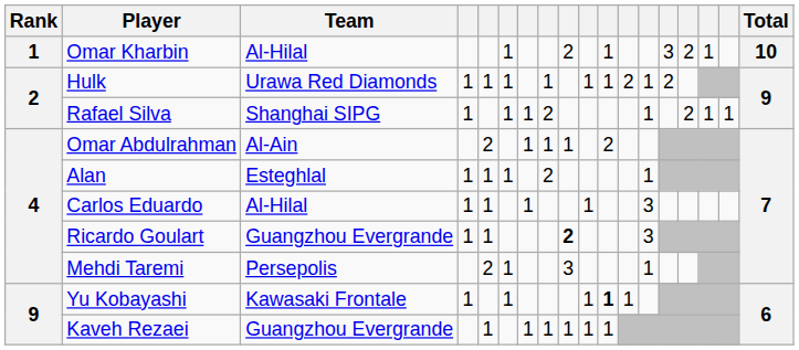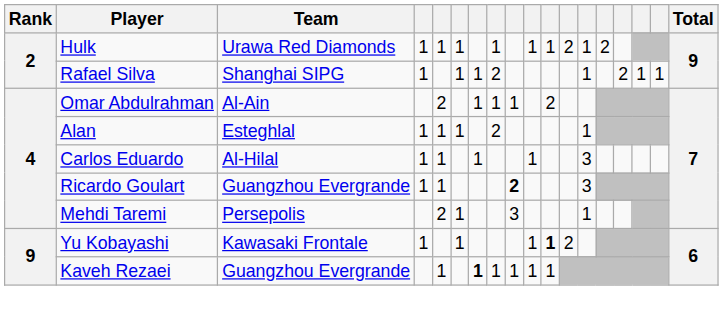 <table class="wikitable" style="text-align:center; font-size:90%">
 <tr>
 <th>Rank</th>
 <th>Player</th>
 <th>Team</th>
 <th></th>
 <th></th>
 <th></th>
 <th></th>
 <th></th>
 <th></th>
 <th></th>
 <th></th>
 <th></th>
 <th></th>
 <th></th>
 <th></th>
 <th></th>
 <th></th>
 <th>Total</th>
-</tr>
-<tr>
-<th>1</th>
-<td align=left> <a href='#'>Omar Kharbin</a></td>
-<td align=left> <a href='#'>Al-Hilal</a></td>
-<td></td>
-<td></td>
-<td>1</td>
-<td></td>
-<td></td>
-<td>2</td>
-<td></td>
-<td>1</td>
-<td></td>
-<td></td>
-<td>3</td>
-<td>2</td>
-<td>1</td>
-<td></td>
-<th>10</th>
 </tr>
 <tr>
 <th rowspan=2>2</th>
 <td align=left> <a href='#'>Hulk</a></td>
 <td align=left> <a href='#'>Urawa Red Diamonds</a></td>
 <td>1</td>
 <td>1</td>
 <td>1</td>
 <td></td>
 <td>1</td>
 <td></td>
 <td>1</td>
 <td>1</td>
 <td>2</td>
 <td>1</td>
 <td>2</td>
 <td></td>
 <td bgcolor="silver" colspan=2></td>
 <th rowspan=2>9</th>
 </tr>
 <tr>
 <td align=left> <a href='#'>Rafael Silva</a></td>
 <td align=left> <a href='#'>Shanghai SIPG</a></td>
 <td>1</td>
 <td></td>
 <td>1</td>
 <td>1</td>
 <td>2</td>
 <td></td>
 <td></td>
 <td></td>
 <td></td>
 <td>1</td>
 <td></td>
 <td>2</td>
 <td>1</td>
 <td>1</td>
 </tr>
 <tr>
 <th rowspan=5>4</th>
 <td align=left> <a href='#'>Omar Abdulrahman</a></td>
 <td align=left> <a href='#'>Al-Ain</a></td>
 <td></td>
 <td>2</td>
 <td></td>
 <td>1</td>
 <td>1</td>
 <td>1</td>
 <td></td>
 <td>2</td>
 <td></td>
 <td></td>
 <td bgcolor="silver" colspan=4></td>
 <th rowspan=5>7</th>
 </tr>
 <tr>
 <td align=left> <a href='#'>Alan</a></td>
 <td align=left> <a href='#'>Esteghlal</a></td>
 <td>1</td>
 <td>1</td>
 <td>1</td>
 <td></td>
 <td>2</td>
 <td></td>
 <td></td>
 <td></td>
 <td></td>
 <td>1</td>
 <td bgcolor="silver" colspan=4></td>
 </tr>
 <tr>
 <td align=left> <a href='#'>Carlos Eduardo</a></td>
 <td align=left> <a href='#'>Al-Hilal</a></td>
 <td>1</td>
 <td>1</td>
 <td></td>
 <td>1</td>
 <td></td>
 <td></td>
 <td>1</td>
 <td></td>
 <td></td>
 <td>3</td>
 <td></td>
 <td></td>
 <td></td>
 <td></td>
 </tr>
 <tr>
 <td align=left> <a href='#'>Ricardo Goulart</a></td>
 <td align=left> <a href='#'>Guangzhou Evergrande</a></td>
 <td>1</td>
 <td>1</td>
 <td></td>
 <td></td>
 <td></td>
 <td><strong>2</strong></td>
 <td></td>
 <td></td>
 <td></td>
 <td>3</td>
 <td bgcolor="silver" colspan=4></td>
 </tr>
 <tr>
 <td align=left> <a href='#'>Mehdi Taremi</a></td>
 <td align=left> <a href='#'>Persepolis</a></td>
 <td></td>
 <td>2</td>
 <td>1</td>
 <td></td>
 <td></td>
 <td>3</td>
 <td></td>
 <td></td>
 <td></td>
 <td>1</td>
 <td></td>
 <td></td>
 <td bgcolor="silver" colspan=2></td>
 </tr>
 <tr>
 <th rowspan=2>9</th>
 <td align=left> <a href='#'>Yu Kobayashi</a></td>
 <td align=left> <a href='#'>Kawasaki Frontale</a></td>
 <td>1</td>
 <td></td>
 <td>1</td>
 <td></td>
 <td></td>
 <td></td>
 <td>1</td>
 <td><strong>1</strong></td>
-<td>1</td>
+<td>2</td>
 <td></td>
 <td bgcolor="silver" colspan=4></td>
 <th rowspan=2>6</th>
 </tr>
 <tr>
 <td align=left> <a href='#'>Kaveh Rezaei</a></td>
 <td align=left> <a href='#'>Guangzhou Evergrande</a></td>
 <td></td>
 <td>1</td>
 <td></td>
-<td>1</td>
+<td><strong>1</strong></td>
 <td>1</td>
 <td>1</td>
 <td>1</td>
 <td>1</td>
 <td bgcolor="silver" colspan=6></td>
 </tr>
 </table>
